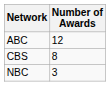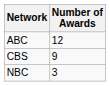 <table class="wikitable">
 <tr>
 <th>Network</th>
 <th>Number of<br>Awards</th>
 </tr>
 <tr>
 <td>ABC</td>
 <td>12</td>
 </tr>
 <tr>
 <td>CBS</td>
-<td>8</td>
+<td>9</td>
 </tr>
 <tr>
 <td>NBC</td>
 <td>3</td>
 </tr>
 </table>
